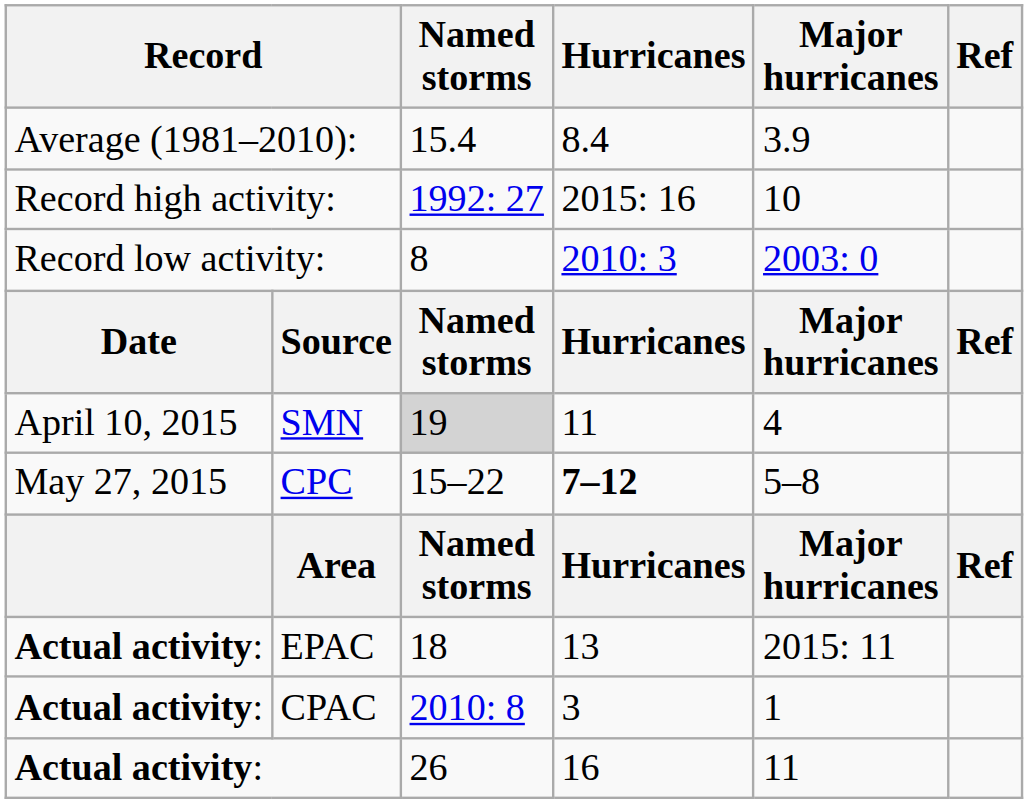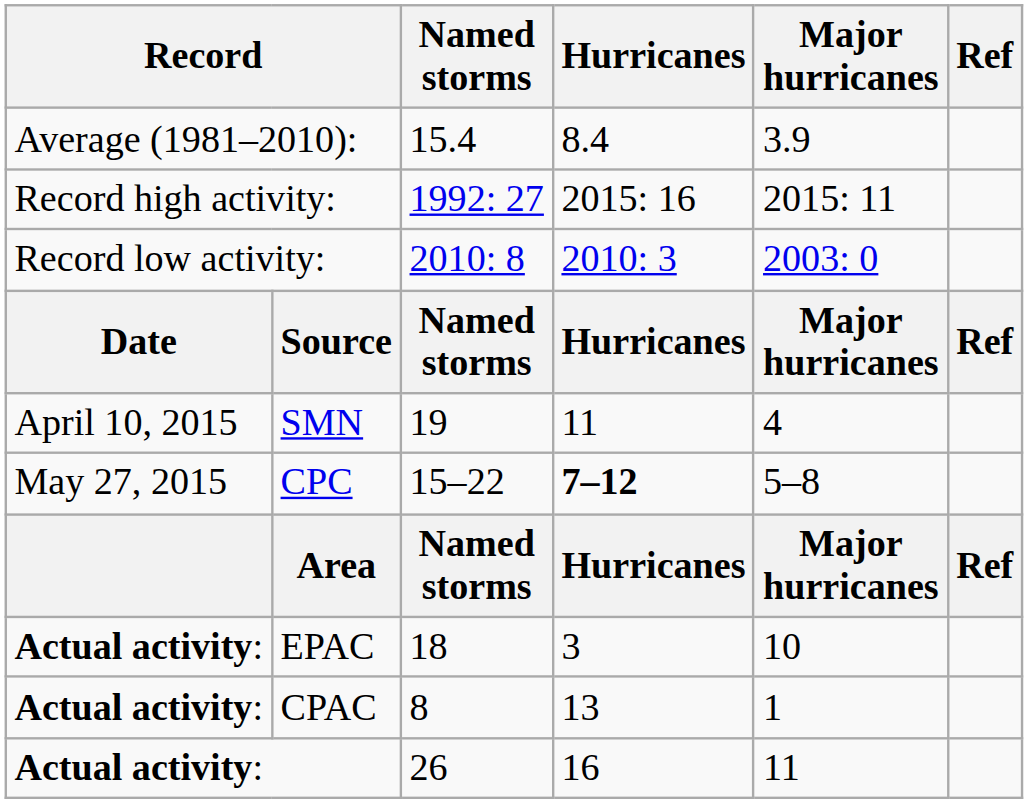 <table class="wikitable" style="float:right">
 <tr>
 <th colspan=2>Record</th>
 <th>Named<br>storms</th>
 <th>Hurricanes</th>
 <th>Major<br>hurricanes</th>
 <th>Ref</th>
 </tr>
 <tr>
 <td colspan=2>Average (1981–2010):</td>
 <td>15.4</td>
 <td>8.4</td>
 <td>3.9</td>
 <td></td>
 </tr>
 <tr>
 <td colspan=2>Record high activity:</td>
 <td><a href='#'>1992: 27</a></td>
 <td>2015: 16</td>
-<td>10</td>
+<td>2015: 11</td>
 <td></td>
 </tr>
 <tr>
 <td colspan=2>Record low activity:</td>
-<td>8</td>
+<td><a href='#'>2010: 8</a></td>
 <td><a href='#'>2010: 3</a></td>
 <td><a href='#'>2003: 0</a></td>
 <td></td>
 </tr>
 <tr>
 <th>Date</th>
 <th>Source</th>
 <th>Named<br>storms</th>
 <th>Hurricanes</th>
 <th>Major<br>hurricanes</th>
 <th>Ref</th>
 </tr>
 <tr>
 <td>April 10, 2015</td>
 <td><a href='#'>SMN</a></td>
-<td style="background: lightgrey;">19</td>
+<td>19</td>
 <td>11</td>
 <td>4</td>
 <td></td>
 </tr>
 <tr>
 <td>May 27, 2015</td>
 <td><a href='#'>CPC</a></td>
 <td>15–22</td>
 <td><strong>7–12</strong></td>
 <td>5–8</td>
 <td></td>
 </tr>
 <tr>
 <th></th>
 <th>Area</th>
 <th>Named<br>storms</th>
 <th>Hurricanes</th>
 <th>Major<br>hurricanes</th>
 <th>Ref</th>
 </tr>
 <tr>
 <td><strong>Actual activity</strong>:</td>
 <td>EPAC</td>
 <td>18</td>
-<td>13</td>
-<td>2015: 11</td>
+<td>3</td>
+<td>10</td>
 <td></td>
 </tr>
 <tr>
 <td><strong>Actual activity</strong>:</td>
 <td>CPAC</td>
-<td><a href='#'>2010: 8</a></td>
-<td>3</td>
+<td>8</td>
+<td>13</td>
 <td>1</td>
 <td></td>
 </tr>
 <tr>
 <td colspan="2"><strong>Actual activity</strong>:</td>
 <td>26</td>
 <td>16</td>
 <td>11</td>
 <td></td>
 </tr>
 </table>
